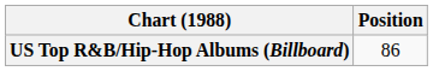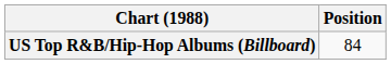 <table class="wikitable plainrowheaders" style="text-align:center">
 <tr>
 <th>Chart (1988)</th>
 <th>Position</th>
 </tr>
 <tr>
 <th scope="row">US Top R&B/Hip-Hop Albums (<em>Billboard</em>)</th>
-<td>86</td>
+<td>84</td>
 </tr>
 </table>
